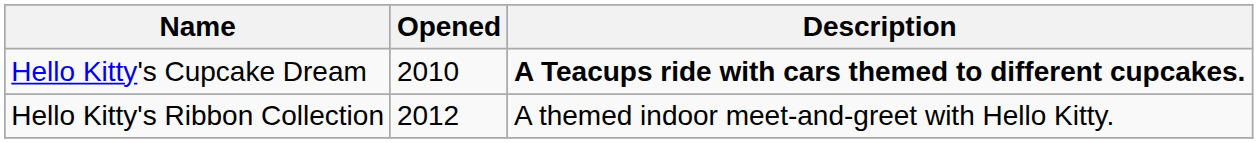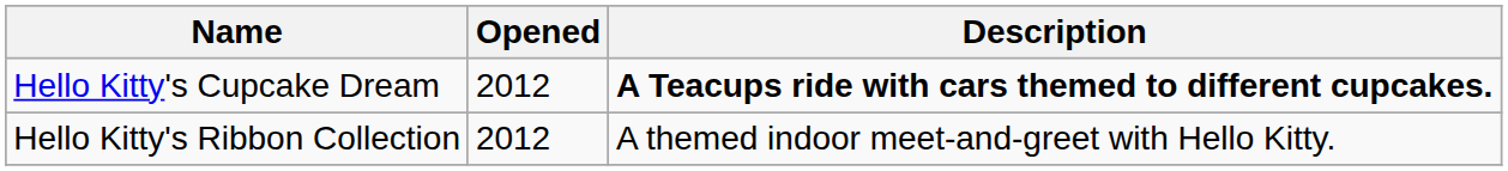 <table class="wikitable">
 <tr>
 <th>Name</th>
 <th>Opened</th>
 <th>Description</th>
 </tr>
 <tr>
 <td><a href='#'>Hello Kitty</a>'s Cupcake Dream</td>
-<td>2010</td>
+<td>2012</td>
 <td><strong>A Teacups ride with cars themed to different cupcakes.</strong></td>
 </tr>
 <tr>
 <td>Hello Kitty's Ribbon Collection</td>
 <td>2012</td>
 <td>A themed indoor meet-and-greet with Hello Kitty.</td>
 </tr>
 </table>
